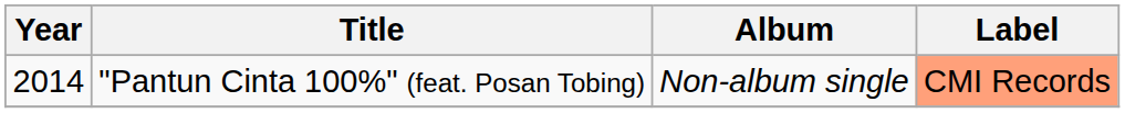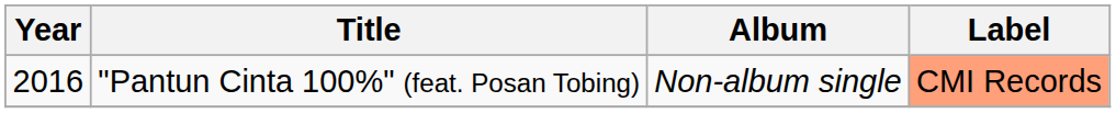 <table class="wikitable">
 <tr>
 <th>Year</th>
 <th>Title</th>
 <th>Album</th>
 <th>Label</th>
 </tr>
 <tr>
-<td>2014</td>
+<td>2016</td>
 <td>"Pantun Cinta 100%" <small>(feat. Posan Tobing)</small></td>
 <td><em>Non-album single</em></td>
 <td style="background: lightsalmon;">CMI Records</td>
 </tr>
 <tr>
 </tr>
 </table>
